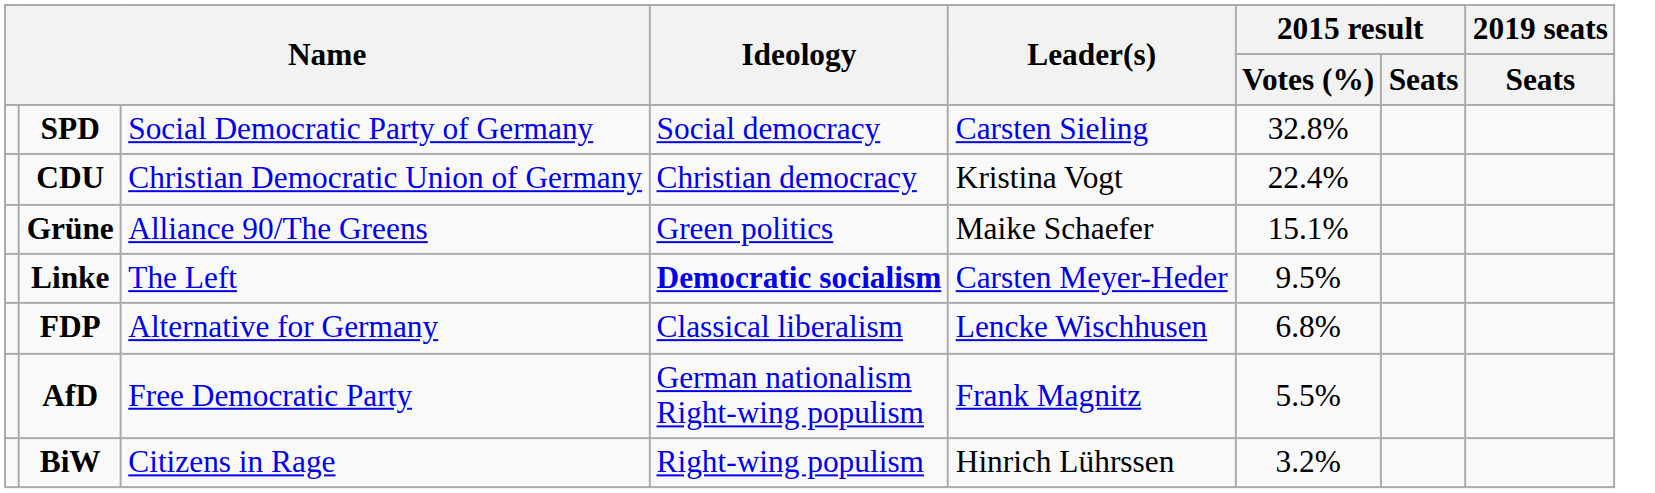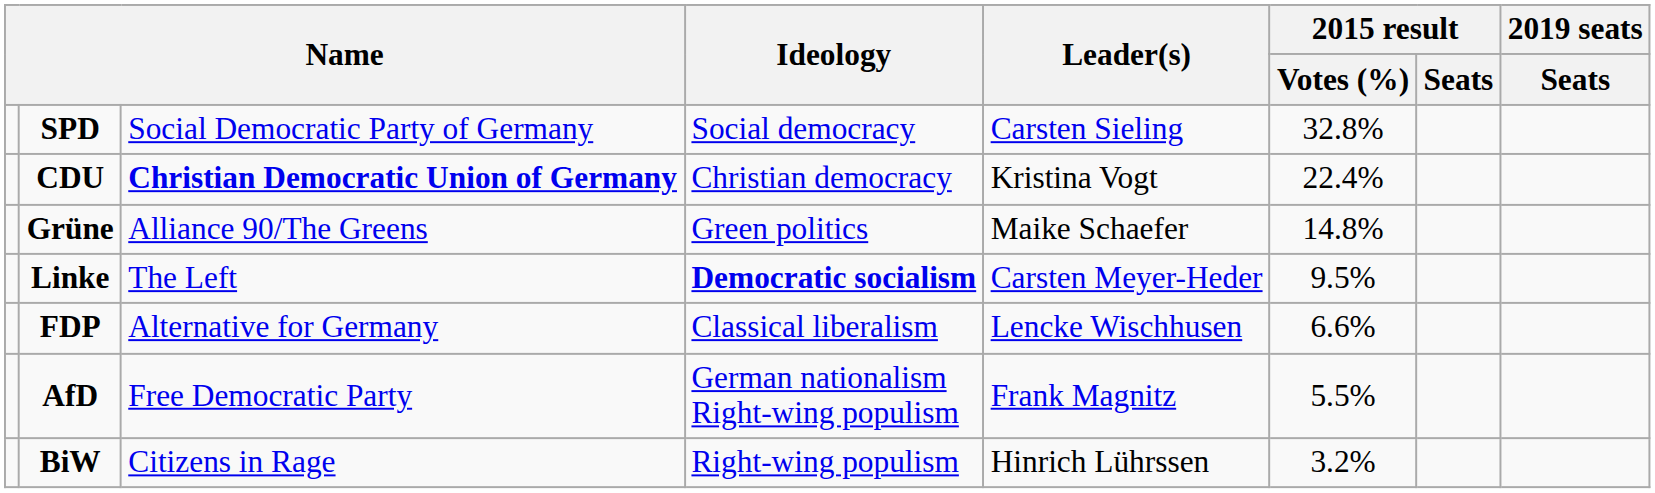 <table class="wikitable">
 <tr>
 <th rowspan=2 colspan=3>Name</th>
 <th rowspan=2>Ideology</th>
 <th rowspan=2>Leader(s)</th>
 <th colspan=2>2015 result</th>
 <th colspan=2>2019 seats</th>
 </tr>
 <tr>
 <th>Votes (%)</th>
 <th>Seats</th>
 <th>Seats</th>
 </tr>
 <tr>
 <td bgcolor=></td>
 <td align=center><strong>SPD</strong></td>
 <td><a href='#'>Social Democratic Party of Germany</a><br></td>
 <td><a href='#'>Social democracy</a></td>
 <td><a href='#'>Carsten Sieling</a></td>
 <td align=center>32.8%</td>
 <td></td>
 <td></td>
 </tr>
 <tr>
 <td bgcolor=></td>
 <td align=center><strong>CDU</strong></td>
-<td><a href='#'>Christian Democratic Union of Germany</a><br></td>
+<td><strong><a href='#'>Christian Democratic Union of Germany</a><br></strong></td>
 <td><a href='#'>Christian democracy</a></td>
 <td>Kristina Vogt</td>
 <td align=center>22.4%</td>
 <td></td>
 <td></td>
 </tr>
 <tr>
 <td bgcolor=></td>
 <td align=center><strong>Grüne</strong></td>
 <td><a href='#'>Alliance 90/The Greens</a><br></td>
 <td><a href='#'>Green politics</a></td>
 <td>Maike Schaefer</td>
-<td align=center>15.1%</td>
+<td align=center>14.8%</td>
 <td></td>
 <td></td>
 </tr>
 <tr>
 <td bgcolor=></td>
 <td align=center><strong>Linke</strong></td>
 <td><a href='#'>The Left</a><br></td>
 <td><strong><a href='#'>Democratic socialism</a></strong></td>
 <td><a href='#'>Carsten Meyer-Heder</a></td>
 <td align=center>9.5%</td>
 <td></td>
 <td></td>
 </tr>
 <tr>
 <td bgcolor=></td>
 <td align=center><strong>FDP</strong></td>
 <td><a href='#'>Alternative for Germany</a><br></td>
 <td><a href='#'>Classical liberalism</a></td>
 <td><a href='#'>Lencke Wischhusen</a></td>
-<td align=center>6.8%</td>
+<td align=center>6.6%</td>
 <td></td>
 <td></td>
 </tr>
 <tr>
 <td bgcolor=></td>
 <td align=center><strong>AfD</strong></td>
 <td><a href='#'>Free Democratic Party</a><br></td>
 <td><a href='#'>German nationalism</a><br><a href='#'>Right-wing populism</a></td>
 <td><a href='#'>Frank Magnitz</a></td>
 <td align=center>5.5%</td>
 <td></td>
 <td></td>
 </tr>
 <tr>
 <td bgcolor=></td>
 <td align=center><strong>BiW</strong></td>
 <td><a href='#'>Citizens in Rage</a><br></td>
 <td><a href='#'>Right-wing populism</a></td>
 <td>Hinrich Lührssen</td>
 <td align=center>3.2%</td>
 <td></td>
 <td></td>
 </tr>
 </table>
